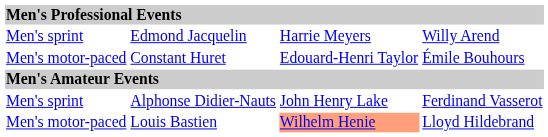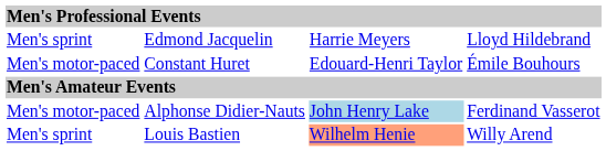 <table>
 <tr bgcolor="#cccccc">
 <td colspan=7><strong>Men's Professional Events</strong></td>
 </tr>
 <tr>
 <td><a href='#'>Men's sprint</a> <br></td>
 <td><a href='#'>Edmond Jacquelin</a><br></td>
 <td><a href='#'>Harrie Meyers</a><br></td>
-<td><a href='#'>Willy Arend</a><br></td>
+<td><a href='#'>Lloyd Hildebrand</a><br></td>
 </tr>
 <tr>
 <td><a href='#'>Men's motor-paced</a><br></td>
 <td><a href='#'>Constant Huret</a><br></td>
 <td><a href='#'>Edouard-Henri Taylor</a><br></td>
 <td><a href='#'>Émile Bouhours</a><br></td>
 </tr>
 <tr bgcolor="#cccccc">
 <td colspan=7><strong>Men's Amateur Events</strong></td>
 </tr>
 <tr>
-<td><a href='#'>Men's sprint</a> <br></td>
+<td><a href='#'>Men's motor-paced</a><br></td>
 <td><a href='#'>Alphonse Didier-Nauts</a><br></td>
-<td><a href='#'>John Henry Lake</a><br></td>
+<td style="background: lightblue;"><a href='#'>John Henry Lake</a><br></td>
 <td><a href='#'>Ferdinand Vasserot</a><br></td>
 </tr>
 <tr>
-<td><a href='#'>Men's motor-paced</a><br></td>
+<td><a href='#'>Men's sprint</a> <br></td>
 <td><a href='#'>Louis Bastien</a><br></td>
 <td style="background: lightsalmon;"><a href='#'>Wilhelm Henie</a><br></td>
-<td><a href='#'>Lloyd Hildebrand</a><br></td>
+<td><a href='#'>Willy Arend</a><br></td>
 </tr>
 </table>
